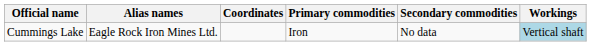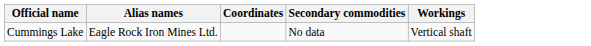 <table class="sortable wikitable">
 <tr>
 <th>Official name</th>
 <th>Alias names</th>
 <th>Coordinates</th>
-<th>Primary commodities</th>
 <th>Secondary commodities</th>
 <th>Workings</th>
 </tr>
 <tr>
 <td>Cummings Lake</td>
 <td>Eagle Rock Iron Mines Ltd.</td>
 <td></td>
-<td>Iron</td>
 <td>No data</td>
-<td style="background: lightblue;">Vertical shaft</td>
+<td>Vertical shaft</td>
 </tr>
 </table>
